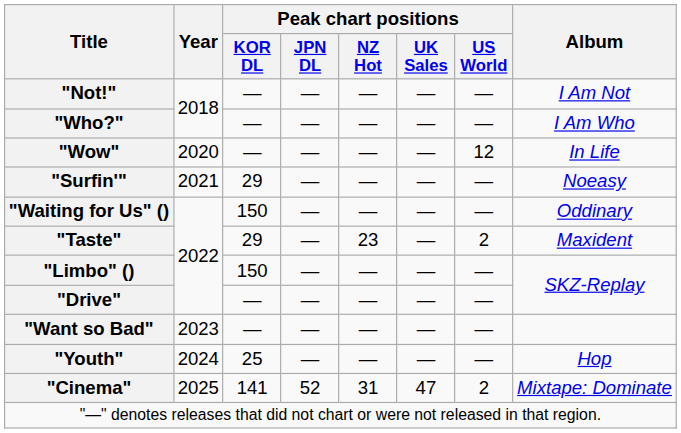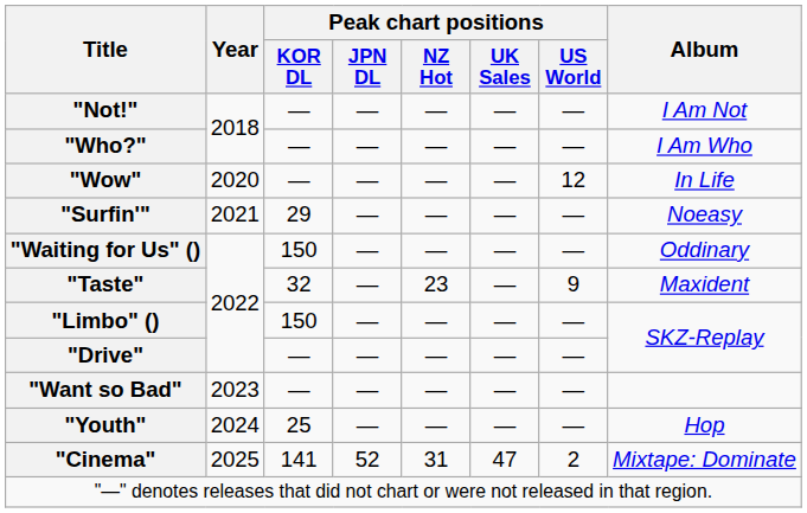 <table class="wikitable plainrowheaders" style="text-align:center">
 <tr>
 <th scope="col" rowspan="2">Title</th>
 <th scope="col" rowspan="2">Year</th>
 <th scope="col" colspan="5">Peak chart positions</th>
 <th scope="col" rowspan="2">Album</th>
 </tr>
 <tr>
 <th scope="col" style="font-size:90%; width:3em"><a href='#'>KOR<br>DL</a><br></th>
 <th scope="col" style="font-size:90%; width:3em"><a href='#'>JPN<br>DL</a><br></th>
 <th scope="col" style="font-size:90%; width:3em"><a href='#'>NZ<br>Hot</a><br></th>
 <th scope="col" style="font-size:90%; width:3em"><a href='#'>UK<br>Sales</a><br></th>
 <th scope="col" style="font-size:90%; width:3em"><a href='#'>US<br>World</a><br></th>
 </tr>
 <tr>
 <th scope="row">"Not!"<br></th>
 <td rowspan="2">2018</td>
 <td>—</td>
 <td>—</td>
 <td>—</td>
 <td>—</td>
 <td>—</td>
 <td><em><a href='#'>I Am Not</a></em></td>
 </tr>
 <tr>
 <th scope="row">"Who?"<br></th>
 <td>—</td>
 <td>—</td>
 <td>—</td>
 <td>—</td>
 <td>—</td>
 <td><em><a href='#'>I Am Who</a></em></td>
 </tr>
 <tr>
 <th scope="row">"Wow"<br></th>
 <td>2020</td>
 <td>—</td>
 <td>—</td>
 <td>—</td>
 <td>—</td>
 <td>12</td>
 <td><em><a href='#'>In Life</a></em></td>
 </tr>
 <tr>
 <th scope="row">"Surfin'"<br></th>
 <td>2021</td>
 <td>29</td>
 <td>—</td>
 <td>—</td>
 <td>—</td>
 <td>—</td>
 <td><em><a href='#'>Noeasy</a></em></td>
 </tr>
 <tr>
 <th scope="row">"Waiting for Us" ()<br></th>
 <td rowspan="4">2022</td>
 <td>150</td>
 <td>—</td>
 <td>—</td>
 <td>—</td>
 <td>—</td>
 <td><em><a href='#'>Oddinary</a></em></td>
 </tr>
 <tr>
 <th scope="row">"Taste"<br></th>
-<td>29</td>
+<td>32</td>
 <td>—</td>
 <td>23</td>
 <td>—</td>
-<td>2</td>
+<td>9</td>
 <td><em><a href='#'>Maxident</a></em></td>
 </tr>
 <tr>
 <th scope="row">"Limbo" ()</th>
 <td>150</td>
 <td>—</td>
 <td>—</td>
 <td>—</td>
 <td>—</td>
 <td rowspan="2"><em><a href='#'>SKZ-Replay</a></em></td>
 </tr>
 <tr>
 <th scope="row">"Drive"<br></th>
 <td>—</td>
 <td>—</td>
 <td>—</td>
 <td>—</td>
 <td>—</td>
 </tr>
 <tr>
 <th scope="row">"Want so Bad"<br></th>
 <td>2023</td>
 <td>—</td>
 <td>—</td>
 <td>—</td>
 <td>—</td>
 <td>—</td>
 <td></td>
 </tr>
 <tr>
 <th scope="row">"Youth"</th>
 <td>2024</td>
 <td>25</td>
 <td>—</td>
 <td>—</td>
 <td>—</td>
 <td>—</td>
 <td><em><a href='#'>Hop</a></em></td>
 </tr>
 <tr>
 <th scope="row">"Cinema"<br></th>
 <td>2025</td>
 <td>141</td>
 <td>52</td>
 <td>31</td>
 <td>47</td>
 <td>2</td>
 <td><em><a href='#'>Mixtape: Dominate</a></td>
 </tr>
 <tr>
 <td colspan="8" style="font-size:85%">"—" denotes releases that did not chart or were not released in that region.</td>
 </tr>
 </table>
